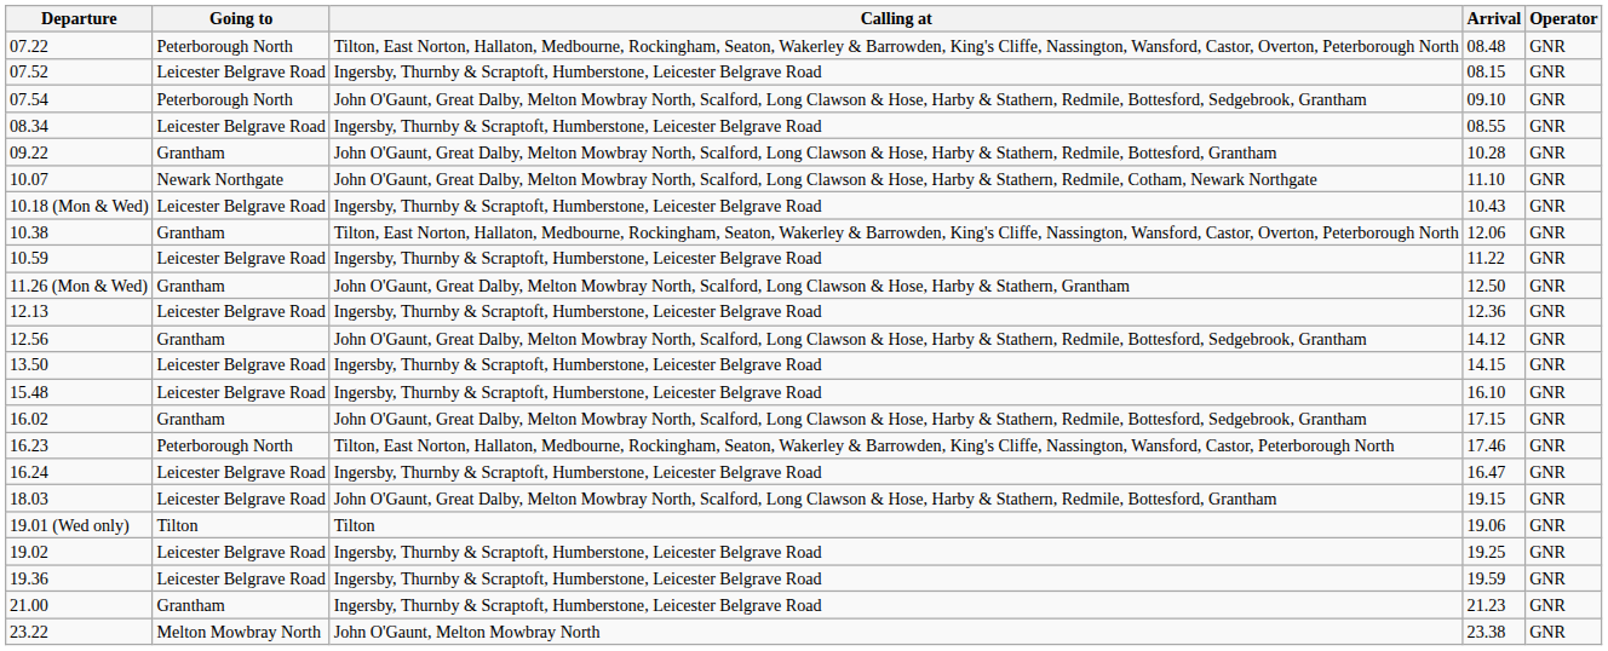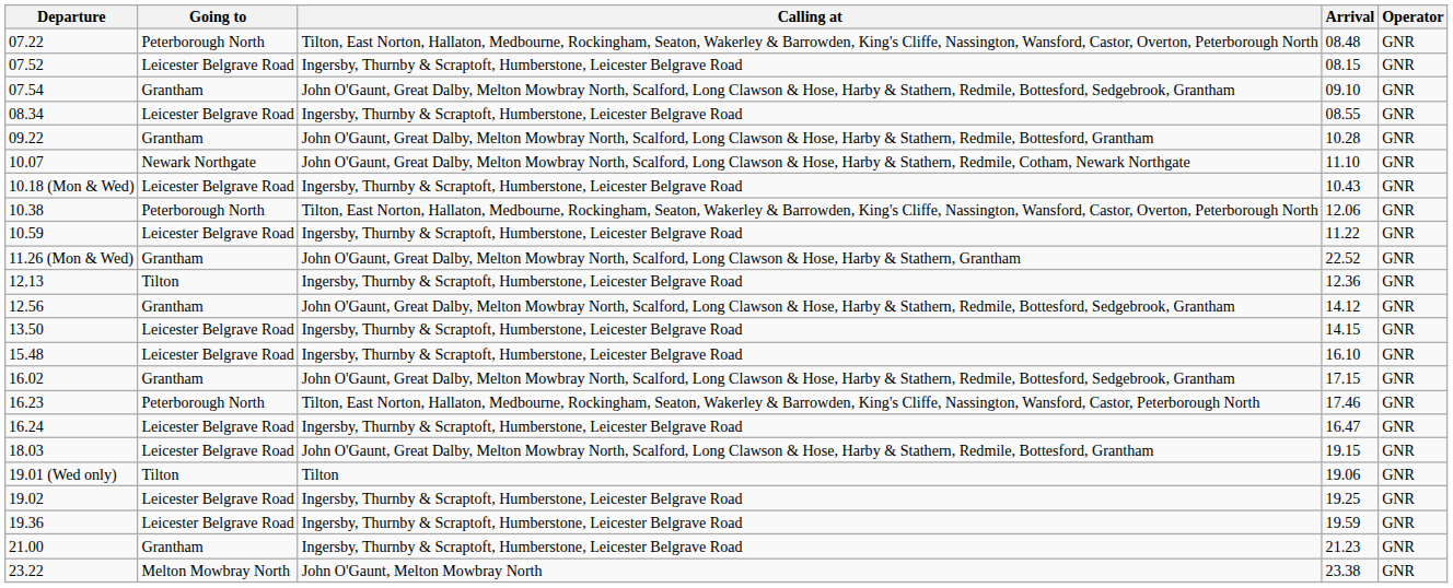 <table class="wikitable" style="font-size:70%;">
 <tr>
 <th>Departure</th>
 <th>Going to</th>
 <th>Calling at</th>
 <th>Arrival</th>
 <th>Operator</th>
 </tr>
 <tr>
 <td>07.22</td>
 <td>Peterborough North</td>
 <td>Tilton, East Norton, Hallaton, Medbourne, Rockingham, Seaton, Wakerley & Barrowden, King's Cliffe, Nassington, Wansford, Castor, Overton, Peterborough North</td>
 <td>08.48</td>
 <td>GNR</td>
 </tr>
 <tr>
 <td>07.52</td>
 <td>Leicester Belgrave Road</td>
 <td>Ingersby, Thurnby & Scraptoft, Humberstone, Leicester Belgrave Road</td>
 <td>08.15</td>
 <td>GNR</td>
 </tr>
 <tr>
 <td>07.54</td>
-<td>Peterborough North</td>
+<td>Grantham</td>
 <td>John O'Gaunt, Great Dalby, Melton Mowbray North, Scalford, Long Clawson & Hose, Harby & Stathern, Redmile, Bottesford, Sedgebrook, Grantham</td>
 <td>09.10</td>
 <td>GNR</td>
 </tr>
 <tr>
 <td>08.34</td>
 <td>Leicester Belgrave Road</td>
 <td>Ingersby, Thurnby & Scraptoft, Humberstone, Leicester Belgrave Road</td>
 <td>08.55</td>
 <td>GNR</td>
 </tr>
 <tr>
 <td>09.22</td>
 <td>Grantham</td>
 <td>John O'Gaunt, Great Dalby, Melton Mowbray North, Scalford, Long Clawson & Hose, Harby & Stathern, Redmile, Bottesford, Grantham</td>
 <td>10.28</td>
 <td>GNR</td>
 </tr>
 <tr>
 <td>10.07</td>
 <td>Newark Northgate</td>
 <td>John O'Gaunt, Great Dalby, Melton Mowbray North, Scalford, Long Clawson & Hose, Harby & Stathern, Redmile, Cotham, Newark Northgate</td>
 <td>11.10</td>
 <td>GNR</td>
 </tr>
 <tr>
 <td>10.18 (Mon & Wed)</td>
 <td>Leicester Belgrave Road</td>
 <td>Ingersby, Thurnby & Scraptoft, Humberstone, Leicester Belgrave Road</td>
 <td>10.43</td>
 <td>GNR</td>
 </tr>
 <tr>
 <td>10.38</td>
-<td>Grantham</td>
+<td>Peterborough North</td>
 <td>Tilton, East Norton, Hallaton, Medbourne, Rockingham, Seaton, Wakerley & Barrowden, King's Cliffe, Nassington, Wansford, Castor, Overton, Peterborough North</td>
 <td>12.06</td>
 <td>GNR</td>
 </tr>
 <tr>
 <td>10.59</td>
 <td>Leicester Belgrave Road</td>
 <td>Ingersby, Thurnby & Scraptoft, Humberstone, Leicester Belgrave Road</td>
 <td>11.22</td>
 <td>GNR</td>
 </tr>
 <tr>
 <td>11.26  (Mon & Wed)</td>
 <td>Grantham</td>
 <td>John O'Gaunt, Great Dalby, Melton Mowbray North, Scalford, Long Clawson & Hose, Harby & Stathern, Grantham</td>
-<td>12.50</td>
+<td>22.52</td>
 <td>GNR</td>
 </tr>
 <tr>
 <td>12.13</td>
-<td>Leicester Belgrave Road</td>
+<td>Tilton</td>
 <td>Ingersby, Thurnby & Scraptoft, Humberstone, Leicester Belgrave Road</td>
 <td>12.36</td>
 <td>GNR</td>
 </tr>
 <tr>
 <td>12.56</td>
 <td>Grantham</td>
 <td>John O'Gaunt, Great Dalby, Melton Mowbray North, Scalford, Long Clawson & Hose, Harby & Stathern, Redmile, Bottesford, Sedgebrook, Grantham</td>
 <td>14.12</td>
 <td>GNR</td>
 </tr>
 <tr>
 <td>13.50</td>
 <td>Leicester Belgrave Road</td>
 <td>Ingersby, Thurnby & Scraptoft, Humberstone, Leicester Belgrave Road</td>
 <td>14.15</td>
 <td>GNR</td>
 </tr>
 <tr>
 <td>15.48</td>
 <td>Leicester Belgrave Road</td>
 <td>Ingersby, Thurnby & Scraptoft, Humberstone, Leicester Belgrave Road</td>
 <td>16.10</td>
 <td>GNR</td>
 </tr>
 <tr>
 <td>16.02</td>
 <td>Grantham</td>
 <td>John O'Gaunt, Great Dalby, Melton Mowbray North, Scalford, Long Clawson & Hose, Harby & Stathern, Redmile, Bottesford, Sedgebrook, Grantham</td>
 <td>17.15</td>
 <td>GNR</td>
 </tr>
 <tr>
 <td>16.23</td>
 <td>Peterborough North</td>
 <td>Tilton, East Norton, Hallaton, Medbourne, Rockingham, Seaton, Wakerley & Barrowden, King's Cliffe, Nassington, Wansford, Castor, Peterborough North</td>
 <td>17.46</td>
 <td>GNR</td>
 </tr>
 <tr>
 <td>16.24</td>
 <td>Leicester Belgrave Road</td>
 <td>Ingersby, Thurnby & Scraptoft, Humberstone, Leicester Belgrave Road</td>
 <td>16.47</td>
 <td>GNR</td>
 </tr>
 <tr>
 <td>18.03</td>
 <td>Leicester Belgrave Road</td>
 <td>John O'Gaunt, Great Dalby, Melton Mowbray North, Scalford, Long Clawson & Hose, Harby & Stathern, Redmile, Bottesford, Grantham</td>
 <td>19.15</td>
 <td>GNR</td>
 </tr>
 <tr>
 <td>19.01 (Wed only)</td>
 <td>Tilton</td>
 <td>Tilton</td>
 <td>19.06</td>
 <td>GNR</td>
 </tr>
 <tr>
 <td>19.02</td>
 <td>Leicester Belgrave Road</td>
 <td>Ingersby, Thurnby & Scraptoft, Humberstone, Leicester Belgrave Road</td>
 <td>19.25</td>
 <td>GNR</td>
 </tr>
 <tr>
 <td>19.36</td>
 <td>Leicester Belgrave Road</td>
 <td>Ingersby, Thurnby & Scraptoft, Humberstone, Leicester Belgrave Road</td>
 <td>19.59</td>
 <td>GNR</td>
 </tr>
 <tr>
 <td>21.00</td>
 <td>Grantham</td>
 <td>Ingersby, Thurnby & Scraptoft, Humberstone, Leicester Belgrave Road</td>
 <td>21.23</td>
 <td>GNR</td>
 </tr>
 <tr>
 <td>23.22</td>
 <td>Melton Mowbray North</td>
 <td>John O'Gaunt, Melton Mowbray North</td>
 <td>23.38</td>
 <td>GNR</td>
 </tr>
 </table>
